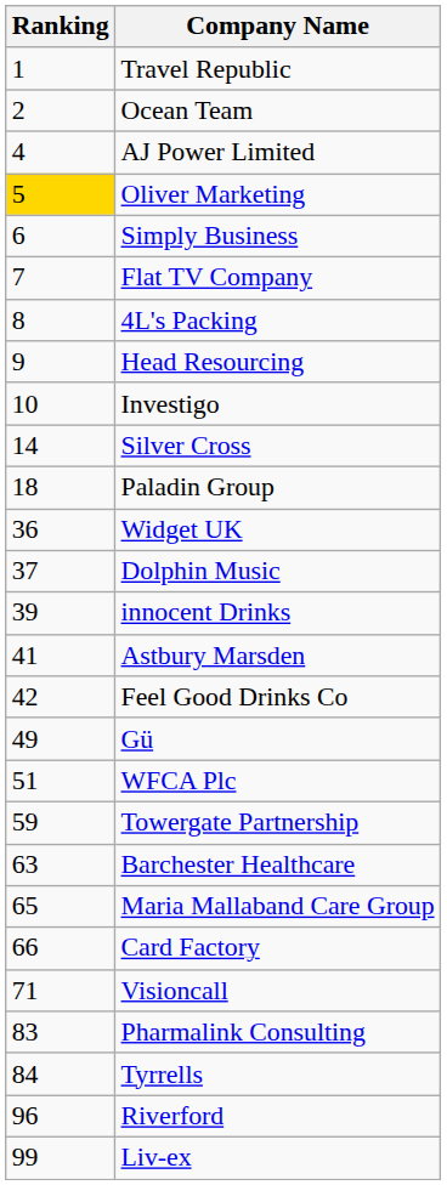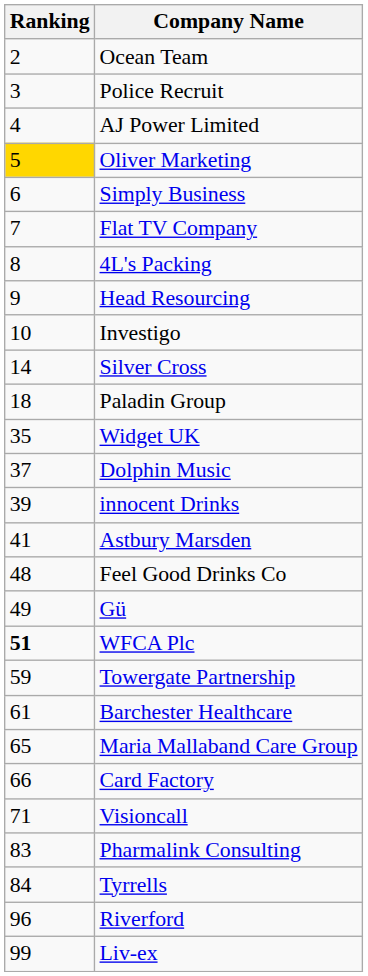 <table class="wikitable sortable">
 <tr>
 <th>Ranking</th>
 <th>Company Name</th>
 </tr>
 <tr>
-<td>1</td>
-<td>Travel Republic</td>
+<td>2</td>
+<td>Ocean Team</td>
 </tr>
 <tr>
-<td>2</td>
-<td>Ocean Team</td>
+<td>3</td>
+<td>Police Recruit</td>
 </tr>
 <tr>
 <td>4</td>
 <td>AJ Power Limited</td>
 </tr>
 <tr>
 <td style="background: gold;">5</td>
 <td><a href='#'>Oliver Marketing</a></td>
 </tr>
 <tr>
 <td>6</td>
 <td><a href='#'>Simply Business</a></td>
 </tr>
 <tr>
 <td>7</td>
 <td><a href='#'>Flat TV Company</a></td>
 </tr>
 <tr>
 <td>8</td>
 <td><a href='#'>4L's Packing</a></td>
 </tr>
 <tr>
 <td>9</td>
 <td><a href='#'>Head Resourcing</a></td>
 </tr>
 <tr>
 <td>10</td>
 <td>Investigo</td>
 </tr>
 <tr>
 <td>14</td>
 <td><a href='#'>Silver Cross</a></td>
 </tr>
 <tr>
 <td>18</td>
 <td>Paladin Group</td>
 </tr>
 <tr>
-<td>36</td>
+<td>35</td>
 <td><a href='#'>Widget UK</a></td>
 </tr>
 <tr>
 <td>37</td>
 <td><a href='#'>Dolphin Music</a></td>
 </tr>
 <tr>
 <td>39</td>
 <td><a href='#'>innocent Drinks</a></td>
 </tr>
 <tr>
 <td>41</td>
 <td><a href='#'>Astbury Marsden</a></td>
 </tr>
 <tr>
-<td>42</td>
+<td>48</td>
 <td>Feel Good Drinks Co</td>
 </tr>
 <tr>
 <td>49</td>
 <td><a href='#'>Gü</a></td>
 </tr>
 <tr>
-<td>51</td>
+<td><strong>51</strong></td>
 <td><a href='#'>WFCA Plc</a></td>
 </tr>
 <tr>
 <td>59</td>
 <td><a href='#'>Towergate Partnership</a></td>
 </tr>
 <tr>
-<td>63</td>
+<td>61</td>
 <td><a href='#'>Barchester Healthcare</a></td>
 </tr>
 <tr>
 <td>65</td>
 <td><a href='#'>Maria Mallaband Care Group</a></td>
 </tr>
 <tr>
 <td>66</td>
 <td><a href='#'>Card Factory</a></td>
 </tr>
 <tr>
 <td>71</td>
 <td><a href='#'>Visioncall</a></td>
 </tr>
 <tr>
 <td>83</td>
 <td><a href='#'>Pharmalink Consulting</a></td>
 </tr>
 <tr>
 <td>84</td>
 <td><a href='#'>Tyrrells</a></td>
 </tr>
 <tr>
 <td>96</td>
 <td><a href='#'>Riverford</a></td>
 </tr>
 <tr>
 <td>99</td>
 <td><a href='#'>Liv-ex</a></td>
 </tr>
 <tr>
 </tr>
 </table>
